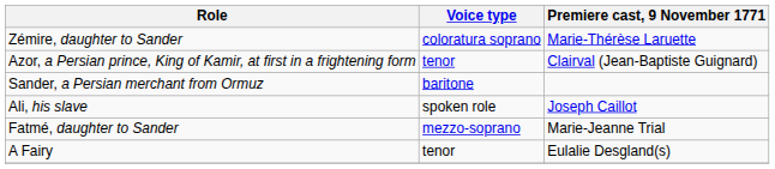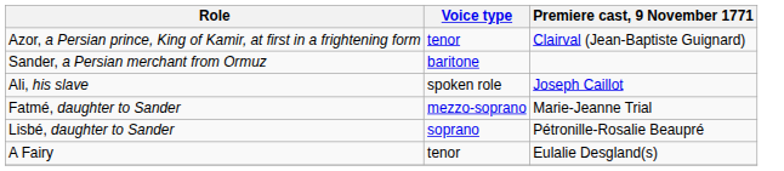 <table class="wikitable">
 <tr>
 <th>Role</th>
 <th><a href='#'>Voice type</a></th>
 <th>Premiere cast, 9 November 1771</th>
-</tr>
-<tr>
-<td>Zémire, <em>daughter to Sander</em></td>
-<td><a href='#'>coloratura soprano</a></td>
-<td><a href='#'>Marie-Thérèse Laruette</a></td>
 </tr>
 <tr>
 <td>Azor, <em>a Persian prince, King of Kamir, at first in a frightening form</em></td>
 <td><a href='#'>tenor</a></td>
 <td><a href='#'>Clairval</a> (Jean-Baptiste Guignard)</td>
 </tr>
 <tr>
 <td>Sander, <em>a Persian merchant from Ormuz</em></td>
 <td><a href='#'>baritone</a></td>
 <td></td>
 </tr>
 <tr>
 <td>Ali, <em>his slave</em></td>
 <td>spoken role</td>
 <td><a href='#'>Joseph Caillot</a></td>
 </tr>
 <tr>
 <td>Fatmé, <em>daughter to Sander</em></td>
 <td><a href='#'>mezzo-soprano</a></td>
 <td>Marie-Jeanne Trial</td>
 </tr>
 <tr>
+<td>Lisbé, <em>daughter to Sander</em></td>
+<td><a href='#'>soprano</a></td>
+<td>Pétronille-Rosalie Beaupré</td>
+</tr>
+<tr>
 <td>A Fairy</td>
 <td>tenor</td>
 <td>Eulalie Desgland(s)</td>
 </tr>
 <tr>
 </tr>
 </table>
